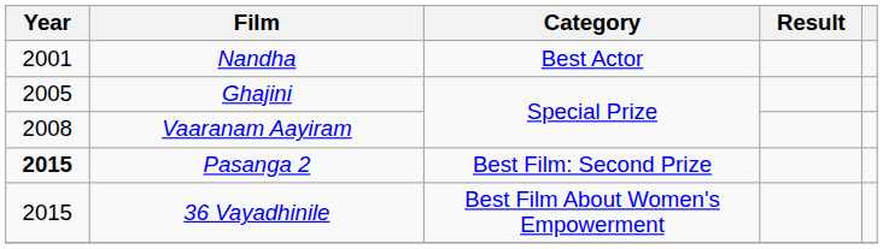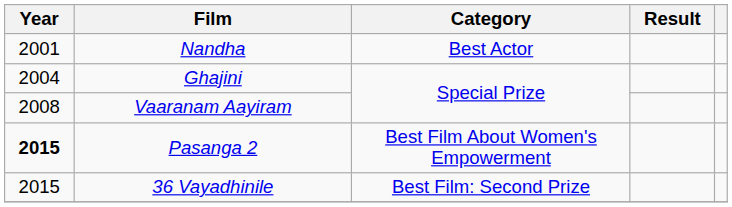 <table class="wikitable sortable" style="width:100%;">
 <tr>
 <th style="width:5%;">Year</th>
 <th style="width:25%;">Film</th>
 <th style="width:25%;">Category</th>
 <th style="width:5%;">Result</th>
 <th style="width:1%;" class="unsortable"></th>
 </tr>
 <tr>
 <td style="text-align:center;">2001</td>
 <td style="text-align:center;"><em><a href='#'>Nandha</a></em></td>
 <td style="text-align:center;"><a href='#'>Best Actor</a></td>
 <td></td>
 <td></td>
 </tr>
 <tr>
-<td style="text-align:center;">2005</td>
+<td style="text-align:center;">2004</td>
 <td style="text-align:center;"><em><a href='#'>Ghajini</a></em></td>
 <td style="text-align:center;" rowspan="2"><a href='#'>Special Prize</a></td>
 <td></td>
 <td></td>
 </tr>
 <tr>
 <td style="text-align:center;">2008</td>
 <td style="text-align:center;"><em><a href='#'>Vaaranam Aayiram</a></em></td>
 <td></td>
 <td></td>
 </tr>
 <tr>
 <td style="text-align:center;"><strong>2015</strong></td>
 <td style="text-align:center;"><em><a href='#'>Pasanga 2</a></em></td>
-<td style="text-align:center;"><a href='#'>Best Film: Second Prize</a></td>
+<td style="text-align:center;"><a href='#'>Best Film About Women's Empowerment</a></td>
 <td></td>
 <td></td>
 </tr>
 <tr>
 <td style="text-align:center;">2015</td>
 <td style="text-align:center;"><em><a href='#'>36 Vayadhinile</a></em></td>
-<td style="text-align:center;"><a href='#'>Best Film About Women's Empowerment</a></td>
+<td style="text-align:center;"><a href='#'>Best Film: Second Prize</a></td>
 <td></td>
 <td></td>
 </tr>
 <tr>
 </tr>
 </table>
